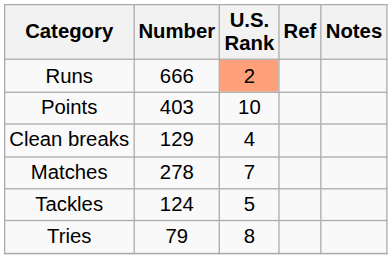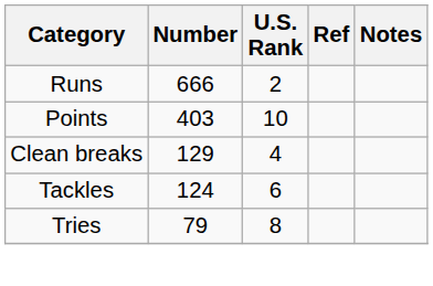 <table class="wikitable sortable" style="text-align: center;">
 <tr>
 <th>Category</th>
 <th>Number</th>
 <th>U.S. <br> Rank</th>
 <th>Ref</th>
 <th>Notes</th>
 </tr>
 <tr>
 <td>Runs</td>
 <td>666</td>
-<td style="background: lightsalmon;">2</td>
+<td>2</td>
 <td></td>
 <td></td>
 </tr>
 <tr>
 <td>Points</td>
 <td>403</td>
 <td>10</td>
 <td></td>
 <td></td>
 </tr>
 <tr>
 <td>Clean breaks</td>
 <td>129</td>
 <td>4</td>
 <td></td>
 <td></td>
 </tr>
 <tr>
-<td>Matches</td>
-<td>278</td>
-<td>7</td>
-<td></td>
-<td></td>
-</tr>
-<tr>
 <td>Tackles</td>
 <td>124</td>
-<td>5</td>
+<td>6</td>
 <td></td>
 <td></td>
 </tr>
 <tr>
 <td>Tries</td>
 <td>79</td>
 <td>8</td>
 <td></td>
 <td></td>
 </tr>
 <tr>
 </tr>
 </table>
